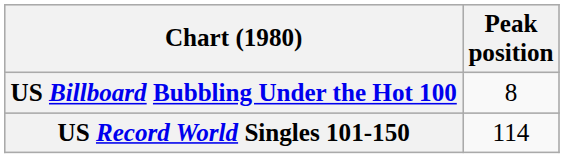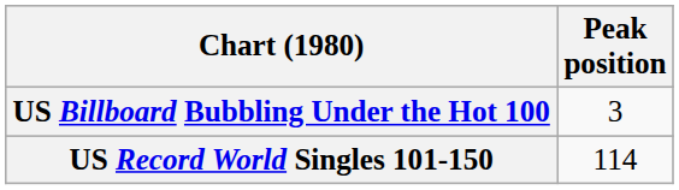 <table class="wikitable sortable plainrowheaders" style="text-align:center">
 <tr>
 <th>Chart (1980)</th>
 <th>Peak<br>position</th>
 </tr>
 <tr>
 <th scope="row">US <em><a href='#'>Billboard</a></em> <a href='#'>Bubbling Under the Hot 100</a></th>
-<td style="text-align:center;">8</td>
+<td style="text-align:center;">3</td>
 </tr>
 <tr>
 <th scope="row">US <em><a href='#'>Record World</a></em> Singles 101-150</th>
 <td style="text-align:center;">114</td>
 </tr>
 </table>
